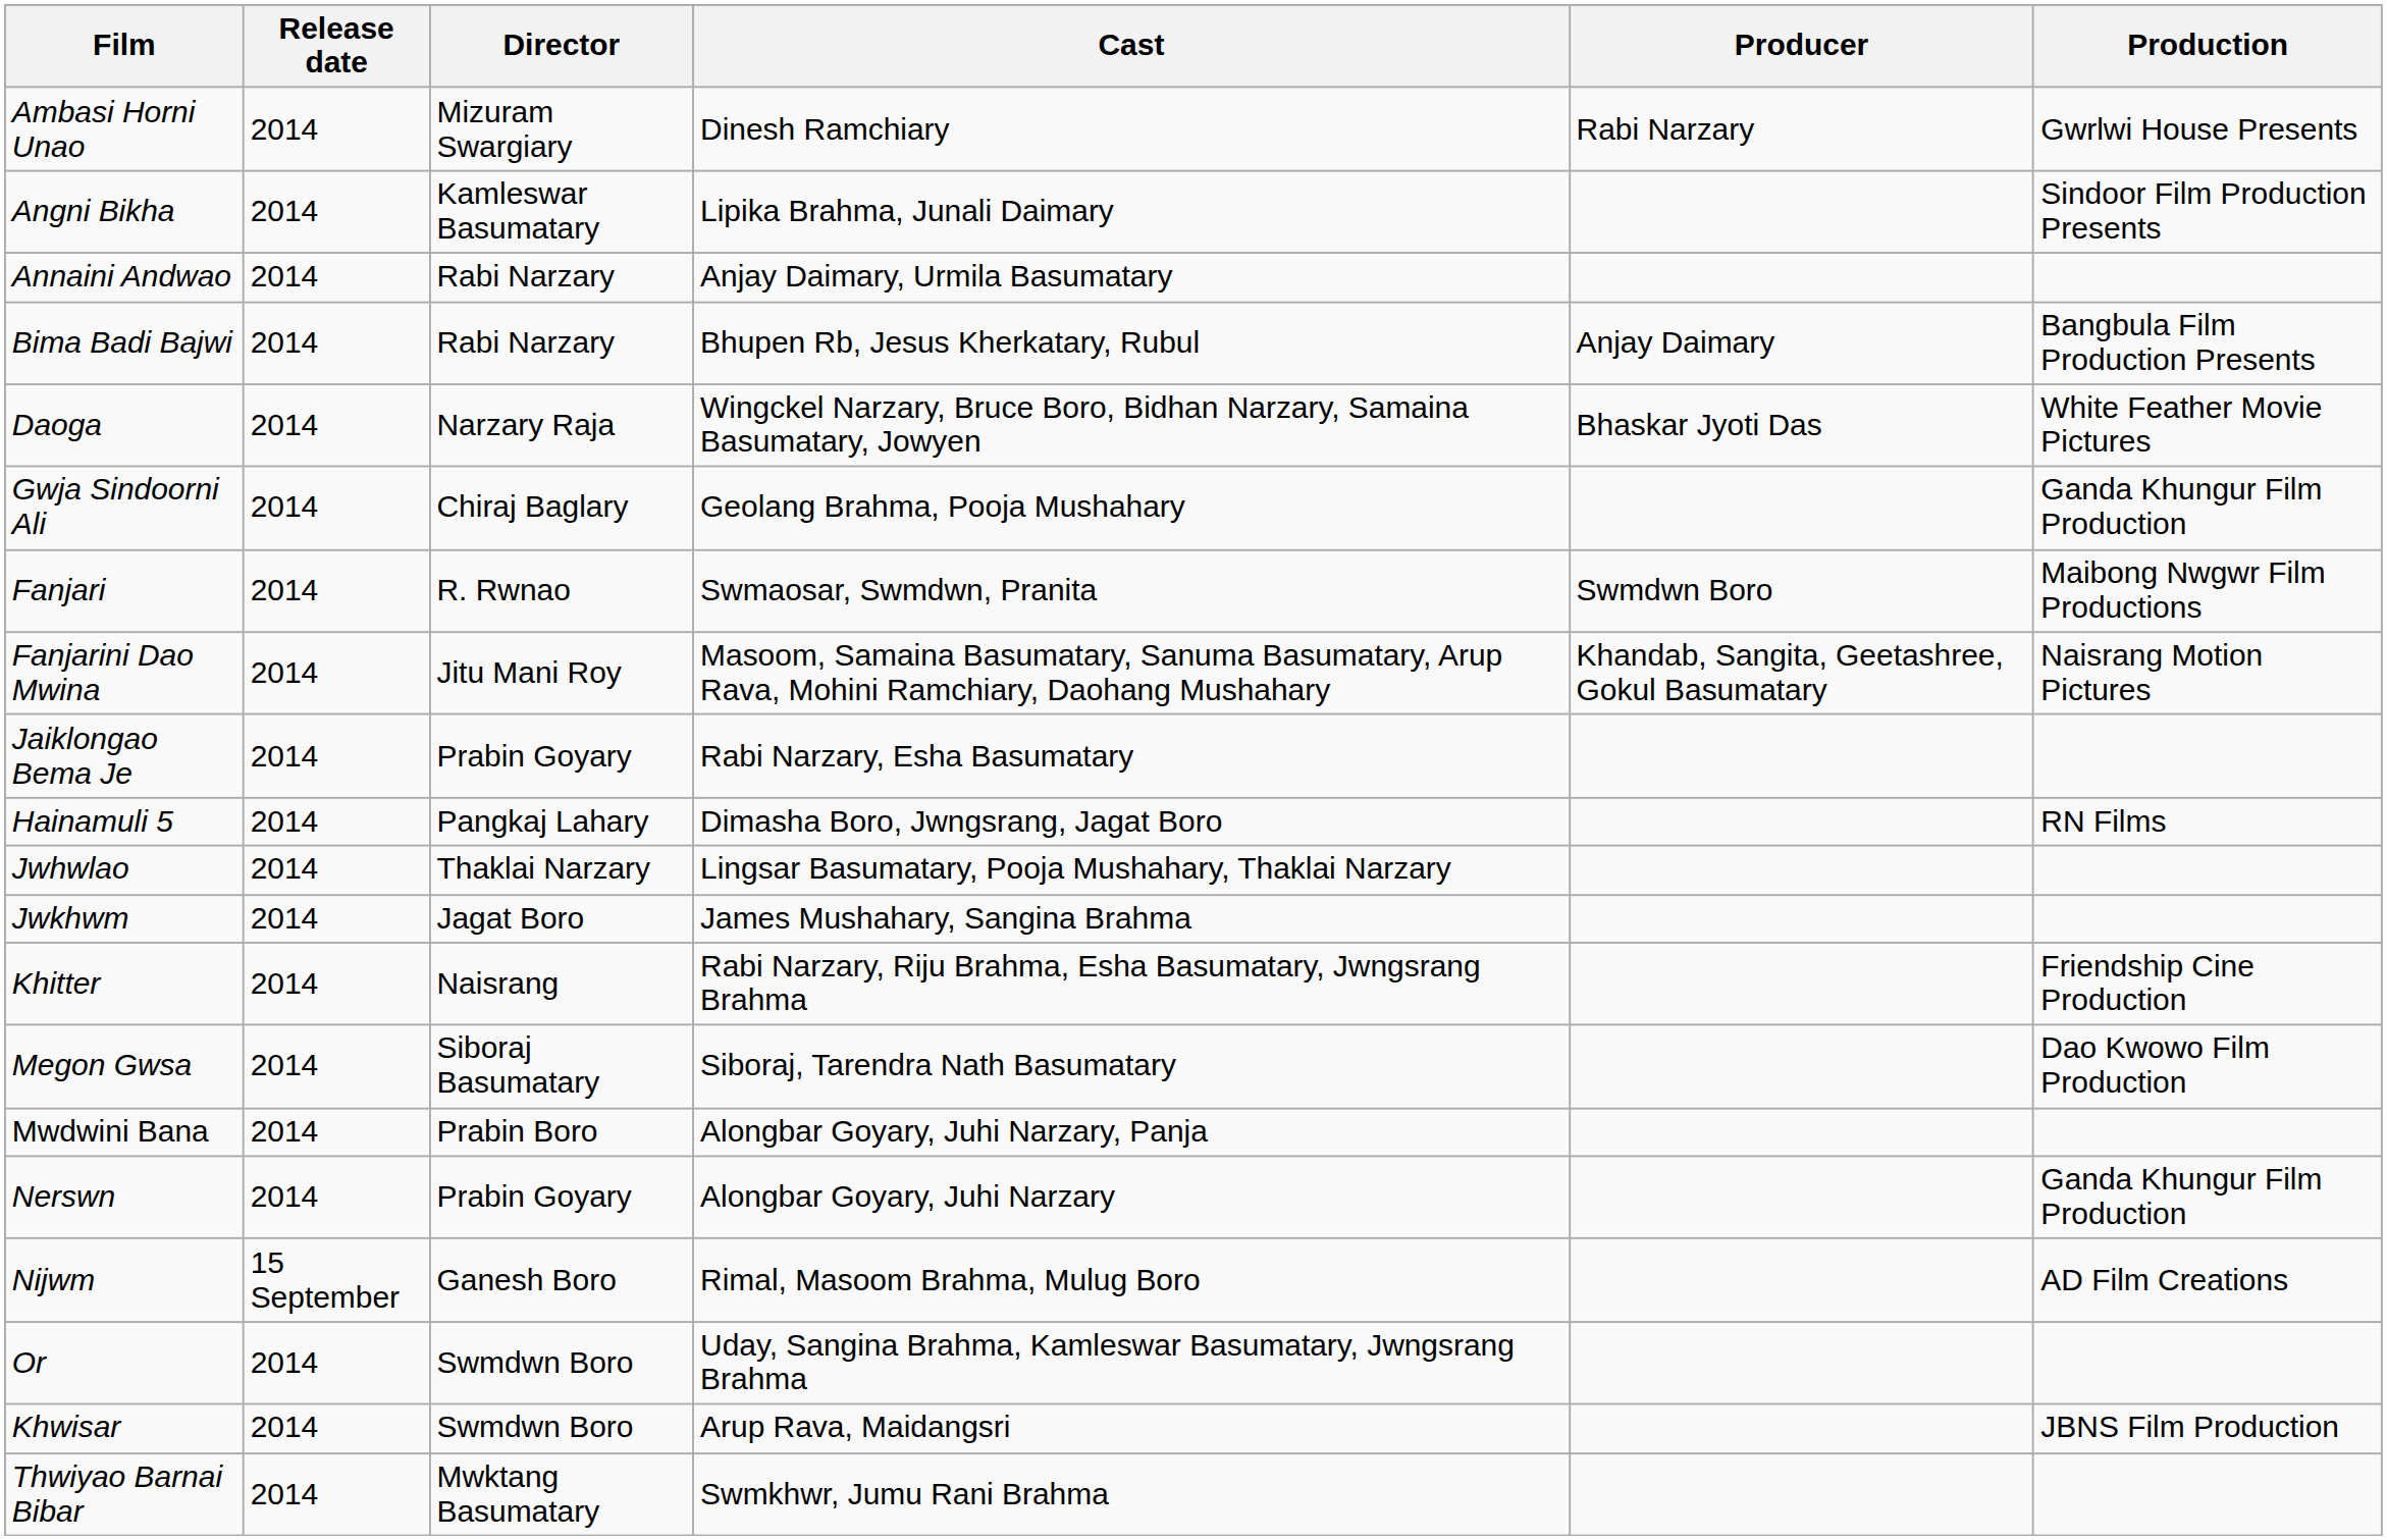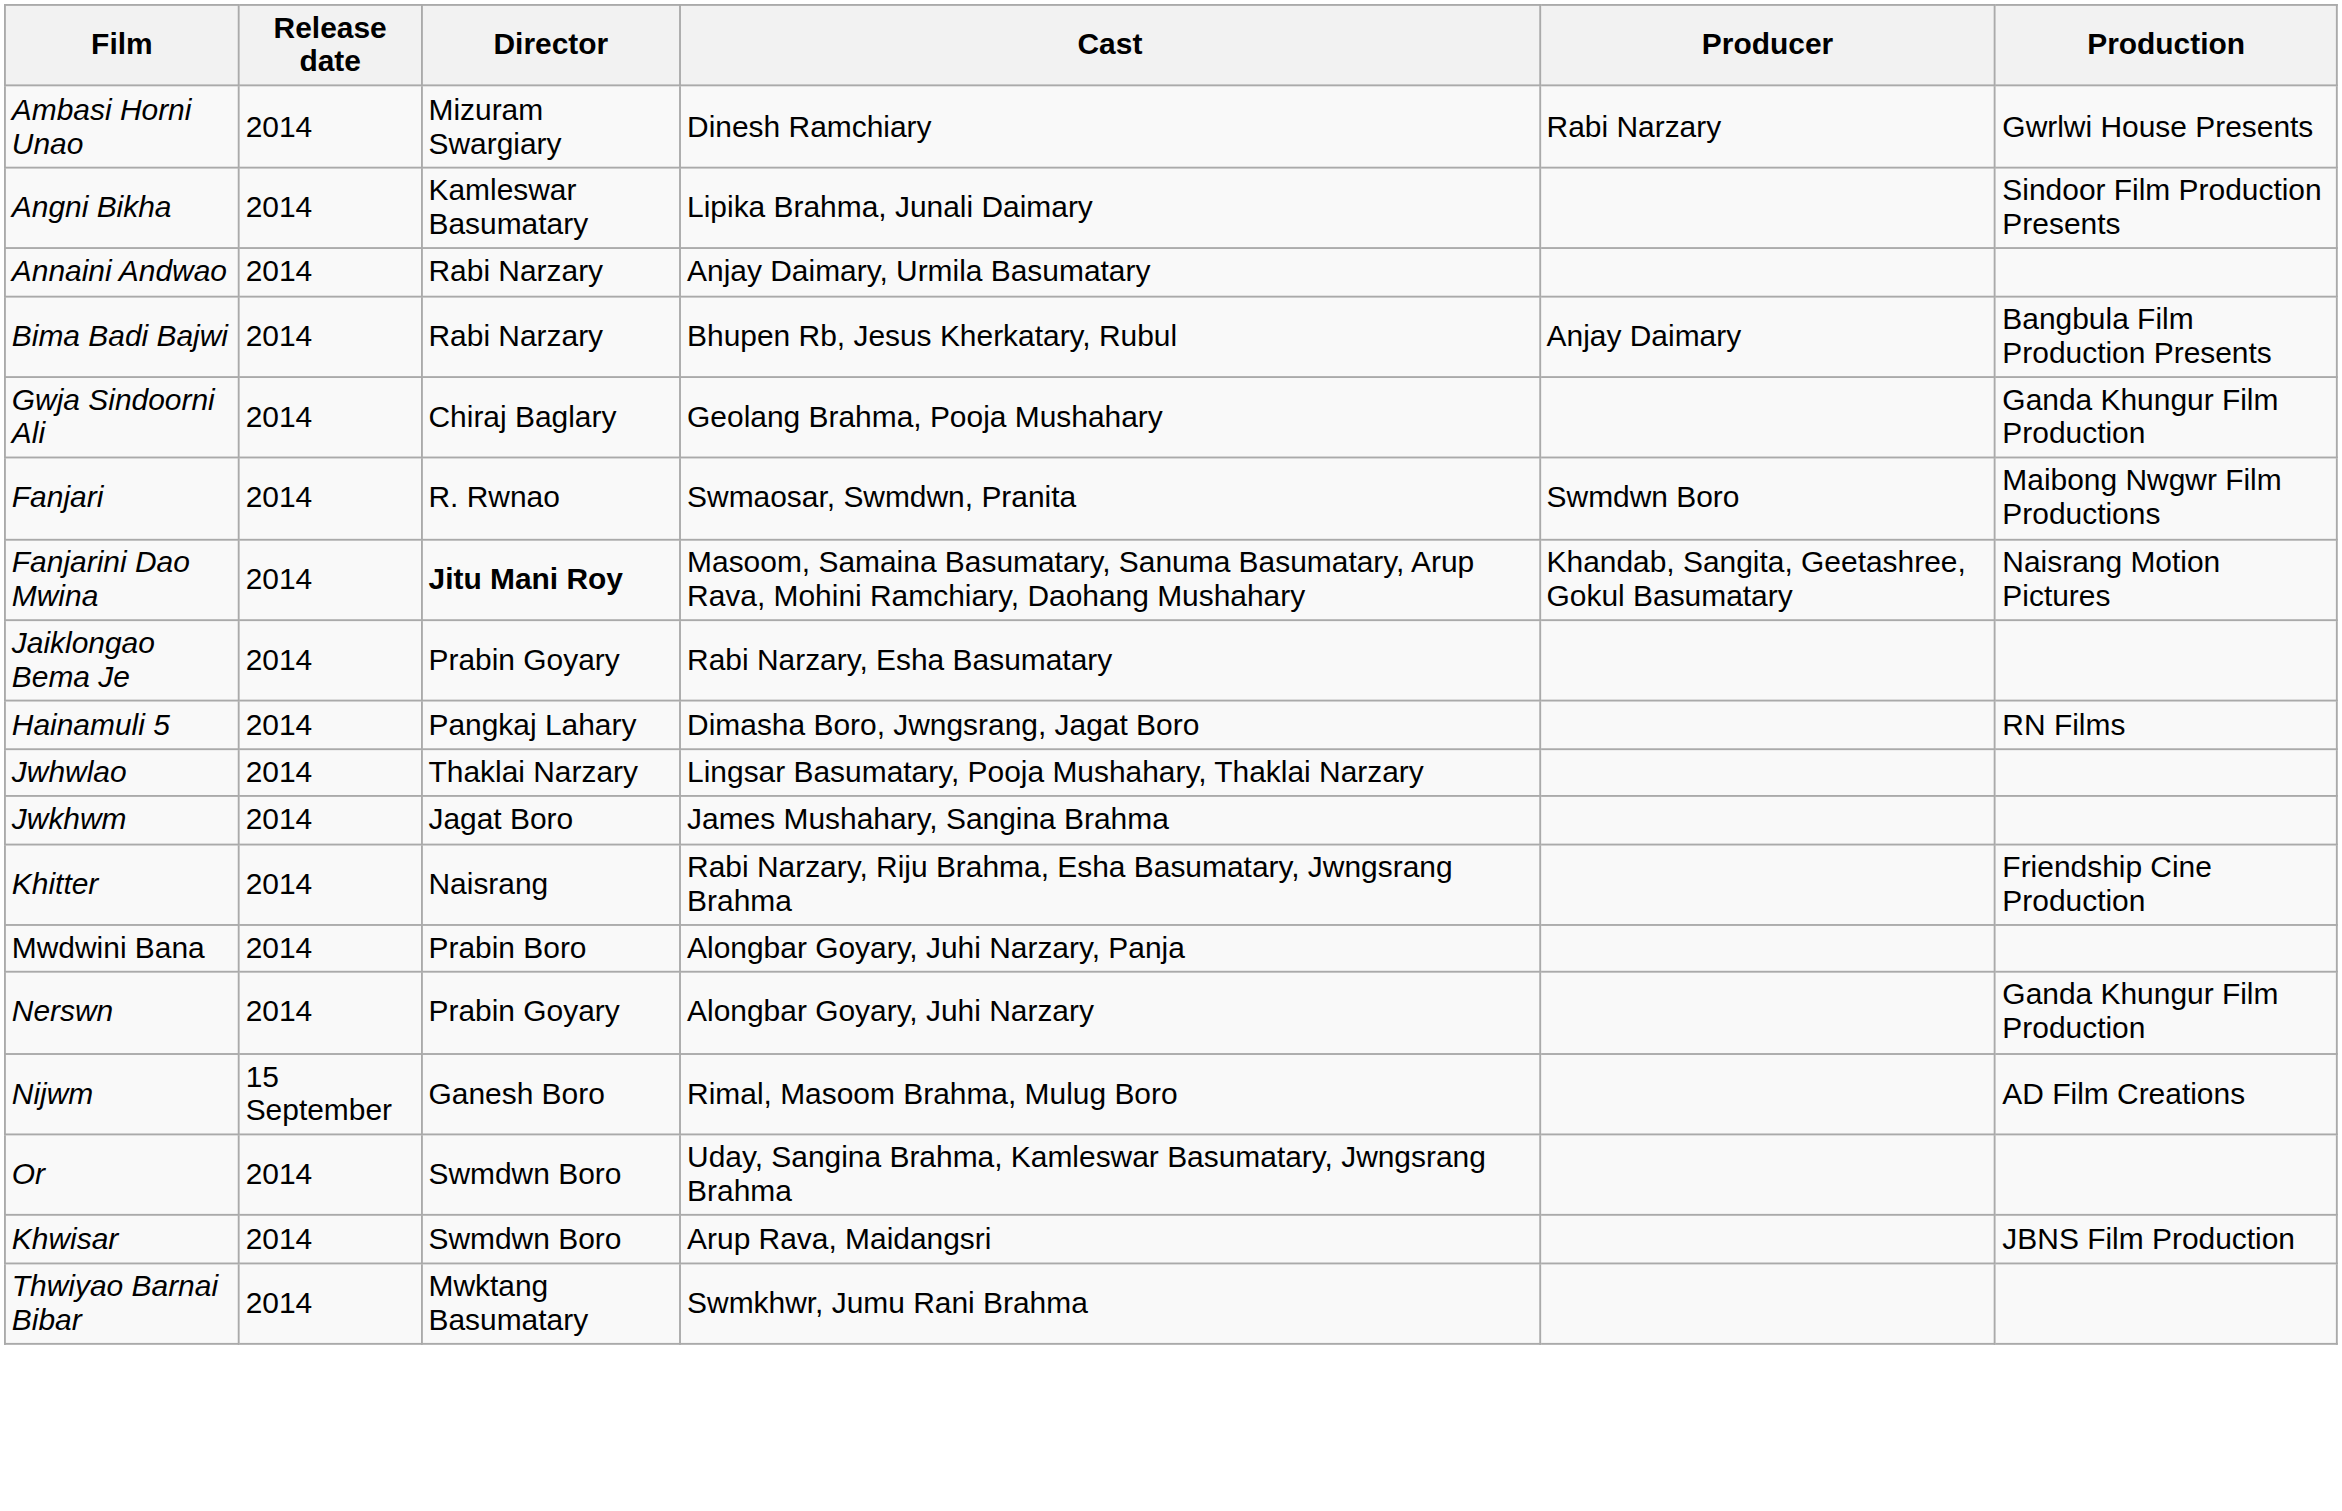 <table class="wikitable sortable">
 <tr>
 <th>Film</th>
 <th>Release date</th>
 <th>Director</th>
 <th>Cast</th>
 <th>Producer</th>
 <th>Production</th>
 </tr>
 <tr>
 <td><em>Ambasi Horni Unao</em></td>
 <td>2014</td>
 <td>Mizuram Swargiary</td>
 <td>Dinesh Ramchiary</td>
 <td>Rabi Narzary</td>
 <td>Gwrlwi House Presents</td>
 </tr>
 <tr>
 <td><em>Angni Bikha</em></td>
 <td>2014</td>
 <td>Kamleswar Basumatary</td>
 <td>Lipika Brahma, Junali Daimary</td>
 <td></td>
 <td>Sindoor Film Production Presents</td>
 </tr>
 <tr>
 <td><em>Annaini Andwao</em></td>
 <td>2014</td>
 <td>Rabi Narzary</td>
 <td>Anjay Daimary, Urmila Basumatary</td>
 <td></td>
 <td></td>
 </tr>
 <tr>
 <td><em>Bima Badi Bajwi</em></td>
 <td>2014</td>
 <td>Rabi Narzary</td>
 <td>Bhupen Rb, Jesus Kherkatary, Rubul</td>
 <td>Anjay Daimary</td>
 <td>Bangbula Film Production Presents</td>
 </tr>
 <tr>
-<td><em>Daoga</em></td>
-<td>2014</td>
-<td>Narzary Raja</td>
-<td>Wingckel Narzary, Bruce Boro, Bidhan Narzary, Samaina Basumatary, Jowyen</td>
-<td>Bhaskar Jyoti Das</td>
-<td>White Feather Movie Pictures</td>
-</tr>
-<tr>
 <td><em>Gwja Sindoorni Ali</em></td>
 <td>2014</td>
 <td>Chiraj Baglary</td>
 <td>Geolang Brahma, Pooja Mushahary</td>
 <td></td>
 <td>Ganda Khungur Film Production</td>
 </tr>
 <tr>
 <td><em>Fanjari</em></td>
 <td>2014</td>
 <td>R. Rwnao</td>
 <td>Swmaosar, Swmdwn, Pranita</td>
 <td>Swmdwn Boro</td>
 <td>Maibong Nwgwr Film Productions</td>
 </tr>
 <tr>
 <td><em>Fanjarini Dao Mwina</em></td>
 <td>2014</td>
-<td>Jitu Mani Roy</td>
+<td><strong>Jitu Mani Roy</strong></td>
 <td>Masoom, Samaina Basumatary, Sanuma Basumatary, Arup Rava, Mohini Ramchiary, Daohang Mushahary</td>
 <td>Khandab, Sangita, Geetashree, Gokul Basumatary</td>
 <td>Naisrang Motion Pictures</td>
 </tr>
 <tr>
 <td><em>Jaiklongao Bema Je</em></td>
 <td>2014</td>
 <td>Prabin Goyary</td>
 <td>Rabi Narzary, Esha Basumatary</td>
 <td></td>
 <td></td>
 </tr>
 <tr>
 <td><em>Hainamuli 5</em></td>
 <td>2014</td>
 <td>Pangkaj Lahary</td>
 <td>Dimasha Boro, Jwngsrang, Jagat Boro</td>
 <td></td>
 <td>RN Films</td>
 </tr>
 <tr>
 <td><em>Jwhwlao</em></td>
 <td>2014</td>
 <td>Thaklai Narzary</td>
 <td>Lingsar Basumatary, Pooja Mushahary, Thaklai Narzary</td>
 <td></td>
 <td></td>
 </tr>
 <tr>
 <td><em>Jwkhwm</em></td>
 <td>2014</td>
 <td>Jagat Boro</td>
 <td>James Mushahary, Sangina Brahma</td>
 <td></td>
 <td></td>
 </tr>
 <tr>
 <td><em>Khitter</em></td>
 <td>2014</td>
 <td>Naisrang</td>
 <td>Rabi Narzary, Riju Brahma, Esha Basumatary, Jwngsrang Brahma</td>
 <td></td>
 <td>Friendship Cine Production</td>
-</tr>
-<tr>
-<td><em>Megon Gwsa</em></td>
-<td>2014</td>
-<td>Siboraj Basumatary</td>
-<td>Siboraj, Tarendra Nath Basumatary</td>
-<td></td>
-<td>Dao Kwowo Film Production</td>
 </tr>
 <tr>
 <td>Mwdwini Bana</td>
 <td>2014</td>
 <td>Prabin Boro</td>
 <td>Alongbar Goyary, Juhi Narzary, Panja</td>
 <td></td>
 <td></td>
 </tr>
 <tr>
 <td><em>Nerswn</em></td>
 <td>2014</td>
 <td>Prabin Goyary</td>
 <td>Alongbar Goyary, Juhi Narzary</td>
 <td></td>
 <td>Ganda Khungur Film Production</td>
 </tr>
 <tr>
 <td><em>Nijwm</em></td>
 <td>15 September</td>
 <td>Ganesh Boro</td>
 <td>Rimal, Masoom Brahma, Mulug Boro</td>
 <td></td>
 <td>AD Film Creations</td>
 </tr>
 <tr>
 <td><em>Or</em></td>
 <td>2014</td>
 <td>Swmdwn Boro</td>
 <td>Uday, Sangina Brahma, Kamleswar Basumatary, Jwngsrang Brahma</td>
 <td></td>
 <td></td>
 </tr>
 <tr>
 <td><em>Khwisar</em></td>
 <td>2014</td>
 <td>Swmdwn Boro</td>
 <td>Arup Rava, Maidangsri</td>
 <td></td>
 <td>JBNS Film Production</td>
 </tr>
 <tr>
 <td><em>Thwiyao Barnai Bibar</em></td>
 <td>2014</td>
 <td>Mwktang Basumatary</td>
 <td>Swmkhwr, Jumu Rani Brahma</td>
 <td></td>
 <td></td>
 </tr>
 </table>
